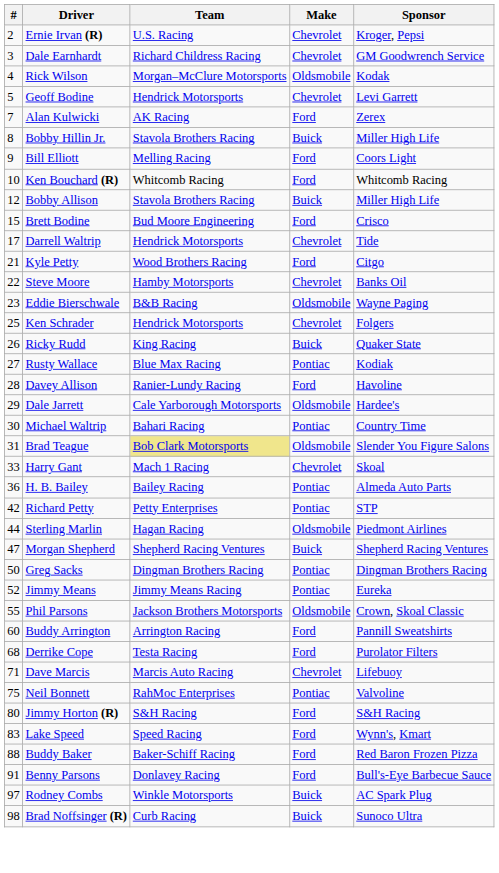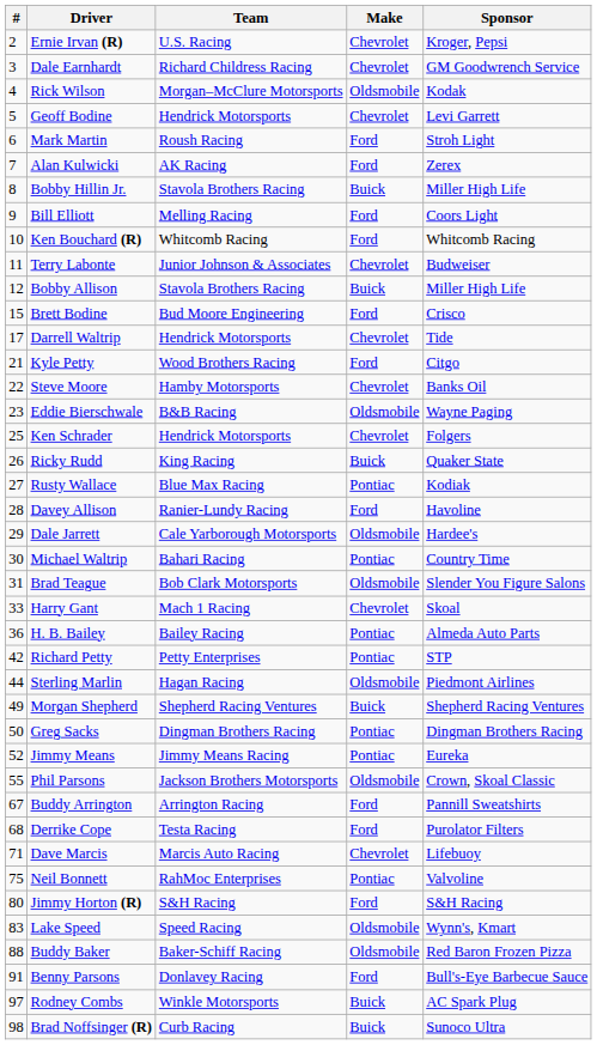 <table class="wikitable" style="font-size:95%">
 <tr>
 <th>#</th>
 <th>Driver</th>
 <th>Team</th>
 <th>Make</th>
 <th>Sponsor</th>
 </tr>
 <tr>
 <td>2</td>
 <td><a href='#'>Ernie Irvan</a> <strong>(R)</strong></td>
 <td><a href='#'>U.S. Racing</a></td>
 <td><a href='#'>Chevrolet</a></td>
 <td><a href='#'>Kroger</a>, <a href='#'>Pepsi</a></td>
 </tr>
 <tr>
 <td>3</td>
 <td><a href='#'>Dale Earnhardt</a></td>
 <td><a href='#'>Richard Childress Racing</a></td>
 <td><a href='#'>Chevrolet</a></td>
 <td><a href='#'>GM Goodwrench Service</a></td>
 </tr>
 <tr>
 <td>4</td>
 <td><a href='#'>Rick Wilson</a></td>
 <td><a href='#'>Morgan–McClure Motorsports</a></td>
 <td><a href='#'>Oldsmobile</a></td>
 <td><a href='#'>Kodak</a></td>
 </tr>
 <tr>
 <td>5</td>
 <td><a href='#'>Geoff Bodine</a></td>
 <td><a href='#'>Hendrick Motorsports</a></td>
 <td><a href='#'>Chevrolet</a></td>
 <td><a href='#'>Levi Garrett</a></td>
 </tr>
 <tr>
+<td>6</td>
+<td><a href='#'>Mark Martin</a></td>
+<td><a href='#'>Roush Racing</a></td>
+<td><a href='#'>Ford</a></td>
+<td><a href='#'>Stroh Light</a></td>
+</tr>
+<tr>
 <td>7</td>
 <td><a href='#'>Alan Kulwicki</a></td>
 <td><a href='#'>AK Racing</a></td>
 <td><a href='#'>Ford</a></td>
 <td><a href='#'>Zerex</a></td>
 </tr>
 <tr>
 <td>8</td>
 <td><a href='#'>Bobby Hillin Jr.</a></td>
 <td><a href='#'>Stavola Brothers Racing</a></td>
 <td><a href='#'>Buick</a></td>
 <td><a href='#'>Miller High Life</a></td>
 </tr>
 <tr>
 <td>9</td>
 <td><a href='#'>Bill Elliott</a></td>
 <td><a href='#'>Melling Racing</a></td>
 <td><a href='#'>Ford</a></td>
 <td><a href='#'>Coors Light</a></td>
 </tr>
 <tr>
 <td>10</td>
 <td><a href='#'>Ken Bouchard</a> <strong>(R)</strong></td>
 <td>Whitcomb Racing</td>
 <td><a href='#'>Ford</a></td>
 <td>Whitcomb Racing</td>
+</tr>
+<tr>
+<td>11</td>
+<td><a href='#'>Terry Labonte</a></td>
+<td><a href='#'>Junior Johnson & Associates</a></td>
+<td><a href='#'>Chevrolet</a></td>
+<td><a href='#'>Budweiser</a></td>
 </tr>
 <tr>
 <td>12</td>
 <td><a href='#'>Bobby Allison</a></td>
 <td><a href='#'>Stavola Brothers Racing</a></td>
 <td><a href='#'>Buick</a></td>
 <td><a href='#'>Miller High Life</a></td>
 </tr>
 <tr>
 <td>15</td>
 <td><a href='#'>Brett Bodine</a></td>
 <td><a href='#'>Bud Moore Engineering</a></td>
 <td><a href='#'>Ford</a></td>
 <td><a href='#'>Crisco</a></td>
 </tr>
 <tr>
 <td>17</td>
 <td><a href='#'>Darrell Waltrip</a></td>
 <td><a href='#'>Hendrick Motorsports</a></td>
 <td><a href='#'>Chevrolet</a></td>
 <td><a href='#'>Tide</a></td>
 </tr>
 <tr>
 <td>21</td>
 <td><a href='#'>Kyle Petty</a></td>
 <td><a href='#'>Wood Brothers Racing</a></td>
 <td><a href='#'>Ford</a></td>
 <td><a href='#'>Citgo</a></td>
 </tr>
 <tr>
 <td>22</td>
 <td><a href='#'>Steve Moore</a></td>
 <td><a href='#'>Hamby Motorsports</a></td>
 <td><a href='#'>Chevrolet</a></td>
 <td><a href='#'>Banks Oil</a></td>
 </tr>
 <tr>
 <td>23</td>
 <td><a href='#'>Eddie Bierschwale</a></td>
 <td><a href='#'>B&B Racing</a></td>
 <td><a href='#'>Oldsmobile</a></td>
 <td><a href='#'>Wayne Paging</a></td>
 </tr>
 <tr>
 <td>25</td>
 <td><a href='#'>Ken Schrader</a></td>
 <td><a href='#'>Hendrick Motorsports</a></td>
 <td><a href='#'>Chevrolet</a></td>
 <td><a href='#'>Folgers</a></td>
 </tr>
 <tr>
 <td>26</td>
 <td><a href='#'>Ricky Rudd</a></td>
 <td><a href='#'>King Racing</a></td>
 <td><a href='#'>Buick</a></td>
 <td><a href='#'>Quaker State</a></td>
 </tr>
 <tr>
 <td>27</td>
 <td><a href='#'>Rusty Wallace</a></td>
 <td><a href='#'>Blue Max Racing</a></td>
 <td><a href='#'>Pontiac</a></td>
 <td><a href='#'>Kodiak</a></td>
 </tr>
 <tr>
 <td>28</td>
 <td><a href='#'>Davey Allison</a></td>
 <td><a href='#'>Ranier-Lundy Racing</a></td>
 <td><a href='#'>Ford</a></td>
 <td><a href='#'>Havoline</a></td>
 </tr>
 <tr>
 <td>29</td>
 <td><a href='#'>Dale Jarrett</a></td>
 <td><a href='#'>Cale Yarborough Motorsports</a></td>
 <td><a href='#'>Oldsmobile</a></td>
 <td><a href='#'>Hardee's</a></td>
 </tr>
 <tr>
 <td>30</td>
 <td><a href='#'>Michael Waltrip</a></td>
 <td><a href='#'>Bahari Racing</a></td>
 <td><a href='#'>Pontiac</a></td>
 <td><a href='#'>Country Time</a></td>
 </tr>
 <tr>
 <td>31</td>
 <td><a href='#'>Brad Teague</a></td>
-<td style="background: khaki;"><a href='#'>Bob Clark Motorsports</a></td>
+<td><a href='#'>Bob Clark Motorsports</a></td>
 <td><a href='#'>Oldsmobile</a></td>
 <td><a href='#'>Slender You Figure Salons</a></td>
 </tr>
 <tr>
 <td>33</td>
 <td><a href='#'>Harry Gant</a></td>
 <td><a href='#'>Mach 1 Racing</a></td>
 <td><a href='#'>Chevrolet</a></td>
 <td><a href='#'>Skoal</a></td>
 </tr>
 <tr>
 <td>36</td>
 <td><a href='#'>H. B. Bailey</a></td>
 <td><a href='#'>Bailey Racing</a></td>
 <td><a href='#'>Pontiac</a></td>
 <td><a href='#'>Almeda Auto Parts</a></td>
 </tr>
 <tr>
 <td>42</td>
 <td><a href='#'>Richard Petty</a></td>
 <td><a href='#'>Petty Enterprises</a></td>
 <td><a href='#'>Pontiac</a></td>
 <td><a href='#'>STP</a></td>
 </tr>
 <tr>
 <td>44</td>
 <td><a href='#'>Sterling Marlin</a></td>
 <td><a href='#'>Hagan Racing</a></td>
 <td><a href='#'>Oldsmobile</a></td>
 <td><a href='#'>Piedmont Airlines</a></td>
 </tr>
 <tr>
-<td>47</td>
+<td>49</td>
 <td><a href='#'>Morgan Shepherd</a></td>
 <td><a href='#'>Shepherd Racing Ventures</a></td>
 <td><a href='#'>Buick</a></td>
 <td><a href='#'>Shepherd Racing Ventures</a></td>
 </tr>
 <tr>
 <td>50</td>
 <td><a href='#'>Greg Sacks</a></td>
 <td><a href='#'>Dingman Brothers Racing</a></td>
 <td><a href='#'>Pontiac</a></td>
 <td><a href='#'>Dingman Brothers Racing</a></td>
 </tr>
 <tr>
 <td>52</td>
 <td><a href='#'>Jimmy Means</a></td>
 <td><a href='#'>Jimmy Means Racing</a></td>
 <td><a href='#'>Pontiac</a></td>
 <td><a href='#'>Eureka</a></td>
 </tr>
 <tr>
 <td>55</td>
 <td><a href='#'>Phil Parsons</a></td>
 <td><a href='#'>Jackson Brothers Motorsports</a></td>
 <td><a href='#'>Oldsmobile</a></td>
 <td><a href='#'>Crown</a>, <a href='#'>Skoal Classic</a></td>
 </tr>
 <tr>
-<td>60</td>
+<td>67</td>
 <td><a href='#'>Buddy Arrington</a></td>
 <td><a href='#'>Arrington Racing</a></td>
 <td><a href='#'>Ford</a></td>
 <td><a href='#'>Pannill Sweatshirts</a></td>
 </tr>
 <tr>
 <td>68</td>
 <td><a href='#'>Derrike Cope</a></td>
 <td><a href='#'>Testa Racing</a></td>
 <td><a href='#'>Ford</a></td>
 <td><a href='#'>Purolator Filters</a></td>
 </tr>
 <tr>
 <td>71</td>
 <td><a href='#'>Dave Marcis</a></td>
 <td><a href='#'>Marcis Auto Racing</a></td>
 <td><a href='#'>Chevrolet</a></td>
 <td><a href='#'>Lifebuoy</a></td>
 </tr>
 <tr>
 <td>75</td>
 <td><a href='#'>Neil Bonnett</a></td>
 <td><a href='#'>RahMoc Enterprises</a></td>
 <td><a href='#'>Pontiac</a></td>
 <td><a href='#'>Valvoline</a></td>
 </tr>
 <tr>
 <td>80</td>
 <td><a href='#'>Jimmy Horton</a> <strong>(R)</strong></td>
 <td><a href='#'>S&H Racing</a></td>
 <td><a href='#'>Ford</a></td>
 <td><a href='#'>S&H Racing</a></td>
 </tr>
 <tr>
 <td>83</td>
 <td><a href='#'>Lake Speed</a></td>
 <td><a href='#'>Speed Racing</a></td>
-<td><a href='#'>Ford</a></td>
+<td><a href='#'>Oldsmobile</a></td>
 <td><a href='#'>Wynn's</a>, <a href='#'>Kmart</a></td>
 </tr>
 <tr>
 <td>88</td>
 <td><a href='#'>Buddy Baker</a></td>
 <td><a href='#'>Baker-Schiff Racing</a></td>
-<td><a href='#'>Ford</a></td>
+<td><a href='#'>Oldsmobile</a></td>
 <td><a href='#'>Red Baron Frozen Pizza</a></td>
 </tr>
 <tr>
 <td>91</td>
 <td><a href='#'>Benny Parsons</a></td>
 <td><a href='#'>Donlavey Racing</a></td>
 <td><a href='#'>Ford</a></td>
 <td><a href='#'>Bull's-Eye Barbecue Sauce</a></td>
 </tr>
 <tr>
 <td>97</td>
 <td><a href='#'>Rodney Combs</a></td>
 <td><a href='#'>Winkle Motorsports</a></td>
 <td><a href='#'>Buick</a></td>
 <td><a href='#'>AC Spark Plug</a></td>
 </tr>
 <tr>
 <td>98</td>
 <td><a href='#'>Brad Noffsinger</a> <strong>(R)</strong></td>
 <td><a href='#'>Curb Racing</a></td>
 <td><a href='#'>Buick</a></td>
 <td><a href='#'>Sunoco Ultra</a></td>
 </tr>
 </table>
